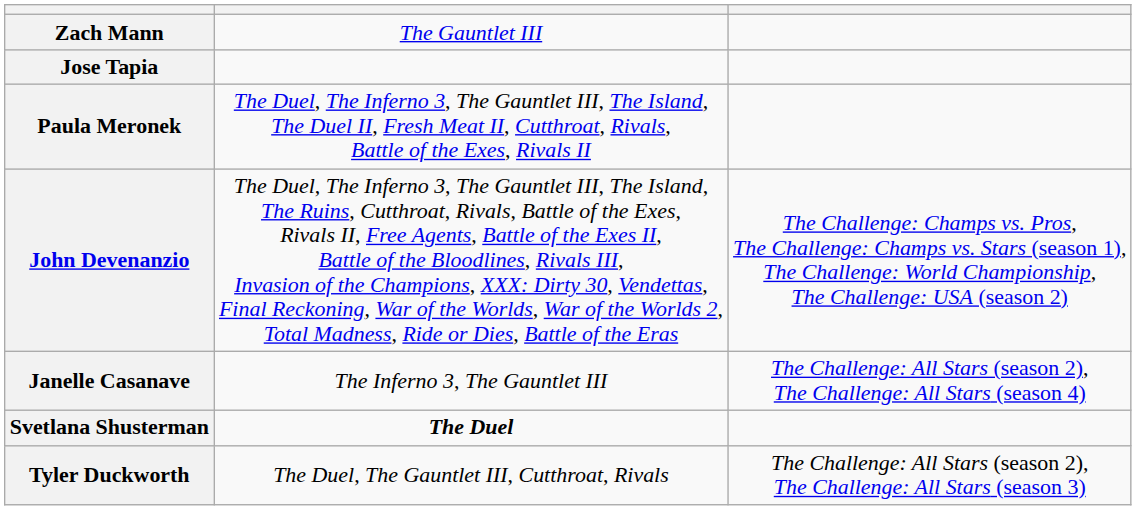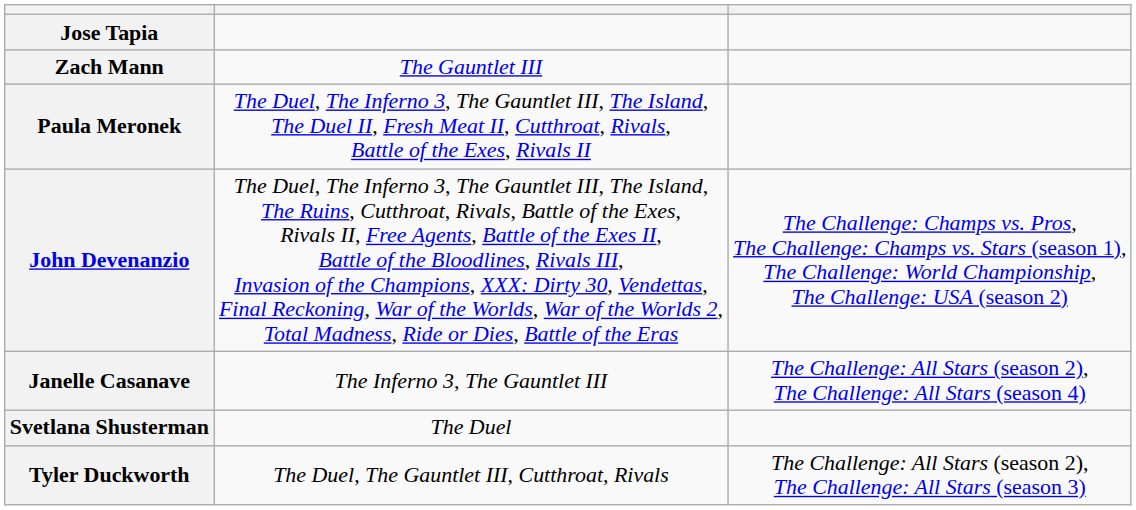 <table class="wikitable sortable" style="text-align:center">
 <tr>
 <th scope="col"></th>
 <th scope="col"></th>
 <th scope="col"></th>
 </tr>
 <tr>
-<th scope="row">Zach Mann</th>
-<td><em><a href='#'>The Gauntlet III</a></em></td>
+<th scope="row">Jose Tapia</th>
+<td></td>
 <td></td>
 </tr>
 <tr>
-<th scope="row">Jose Tapia</th>
-<td></td>
+<th scope="row">Zach Mann</th>
+<td><em><a href='#'>The Gauntlet III</a></em></td>
 <td></td>
 </tr>
 <tr>
 <th scope="row">Paula Meronek</th>
 <td><em><a href='#'>The Duel</a></em>, <em><a href='#'>The Inferno 3</a></em>, <em>The Gauntlet III</em>, <em><a href='#'>The Island</a></em>,<br><em><a href='#'>The Duel II</a></em>, <em><a href='#'>Fresh Meat II</a></em>, <em><a href='#'>Cutthroat</a></em>, <em><a href='#'>Rivals</a></em>,<br><em><a href='#'>Battle of the Exes</a></em>, <em><a href='#'>Rivals II</a></em></td>
 <td></td>
 </tr>
 <tr>
 <th scope="row"><a href='#'>John Devenanzio</a></th>
 <td><em>The Duel</em>, <em>The Inferno 3</em>, <em>The Gauntlet III</em>, <em>The Island</em>,<br><em><a href='#'>The Ruins</a></em>, <em>Cutthroat</em>, <em>Rivals</em>, <em>Battle of the Exes</em>,<br><em>Rivals II</em>, <em><a href='#'>Free Agents</a></em>, <em><a href='#'>Battle of the Exes II</a></em>,<br><em><a href='#'>Battle of the Bloodlines</a></em>, <em><a href='#'>Rivals III</a></em>,<br><em><a href='#'>Invasion of the Champions</a></em>, <em><a href='#'>XXX: Dirty 30</a></em>, <em><a href='#'>Vendettas</a></em>,<br><em><a href='#'>Final Reckoning</a></em>, <em><a href='#'>War of the Worlds</a></em>, <em><a href='#'>War of the Worlds 2</a></em>,<br><em><a href='#'>Total Madness</a></em>, <em><a href='#'>Ride or Dies</a></em>, <em><a href='#'>Battle of the Eras</a></em></td>
 <td><em><a href='#'>The Challenge: Champs vs. Pros</a></em>,<br><a href='#'><em>The Challenge: Champs vs. Stars</em> (season 1)</a>,<br><em><a href='#'>The Challenge: World Championship</a></em>,<br><a href='#'><em>The Challenge: USA</em> (season 2)</a></td>
 </tr>
 <tr>
 <th scope="row">Janelle Casanave</th>
 <td><em>The Inferno 3</em>, <em>The Gauntlet III</em></td>
 <td><a href='#'><em>The Challenge: All Stars</em> (season 2)</a>,<br><a href='#'><em>The Challenge: All Stars</em> (season 4)</a></td>
 </tr>
 <tr>
 <th scope="row" nowrap>Svetlana Shusterman</th>
-<td><strong><em>The Duel</em></strong></td>
+<td><em>The Duel</em></td>
 <td></td>
 </tr>
 <tr>
 <th scope="row">Tyler Duckworth</th>
 <td><em>The Duel</em>, <em>The Gauntlet III</em>, <em>Cutthroat</em>, <em>Rivals</em></td>
 <td><em>The Challenge: All Stars</em> (season 2),<br><a href='#'><em>The Challenge: All Stars</em> (season 3)</a></td>
 </tr>
 </table>
